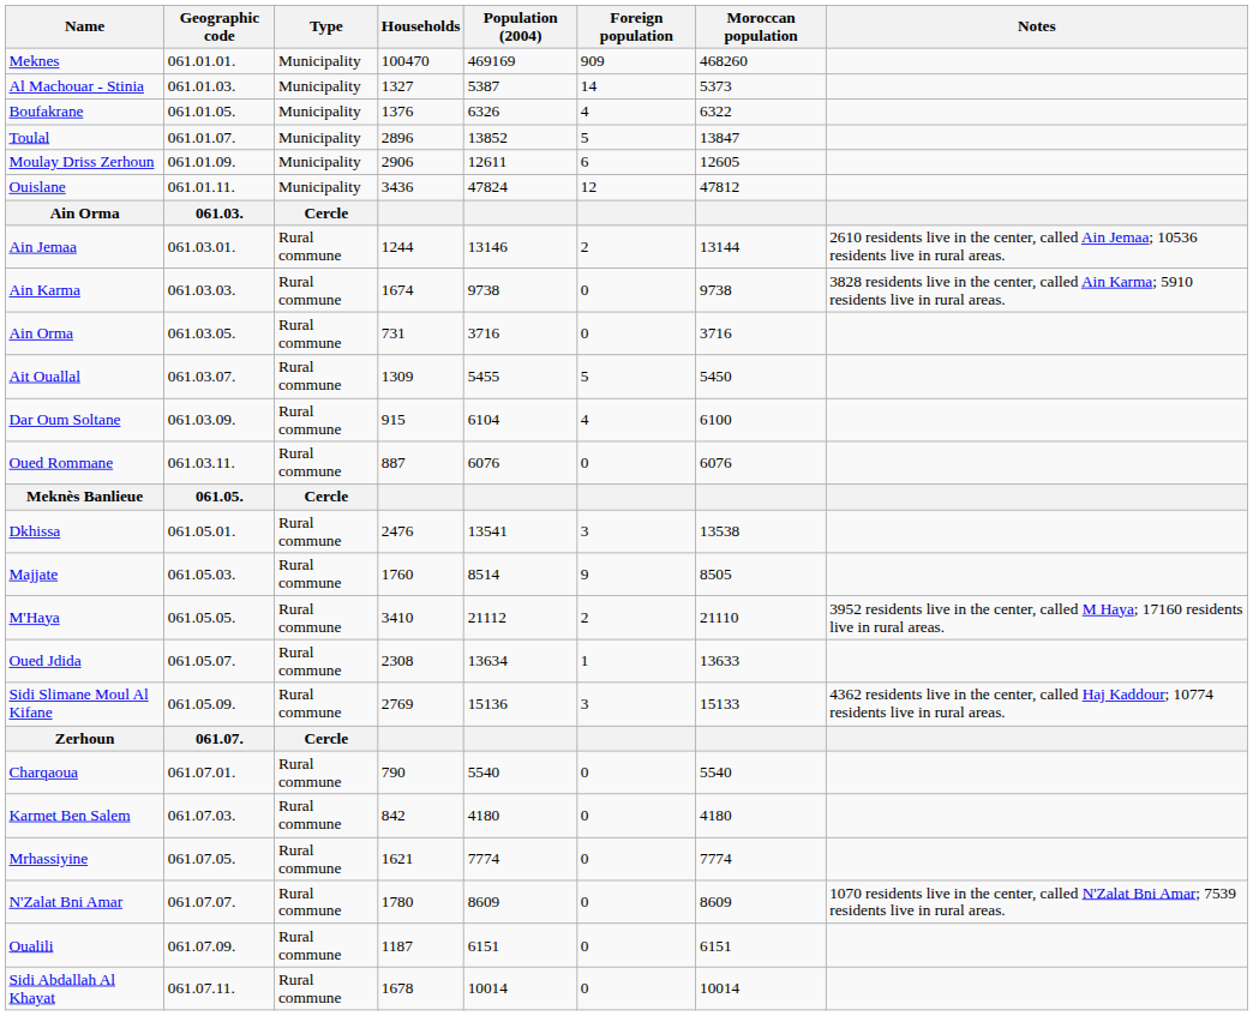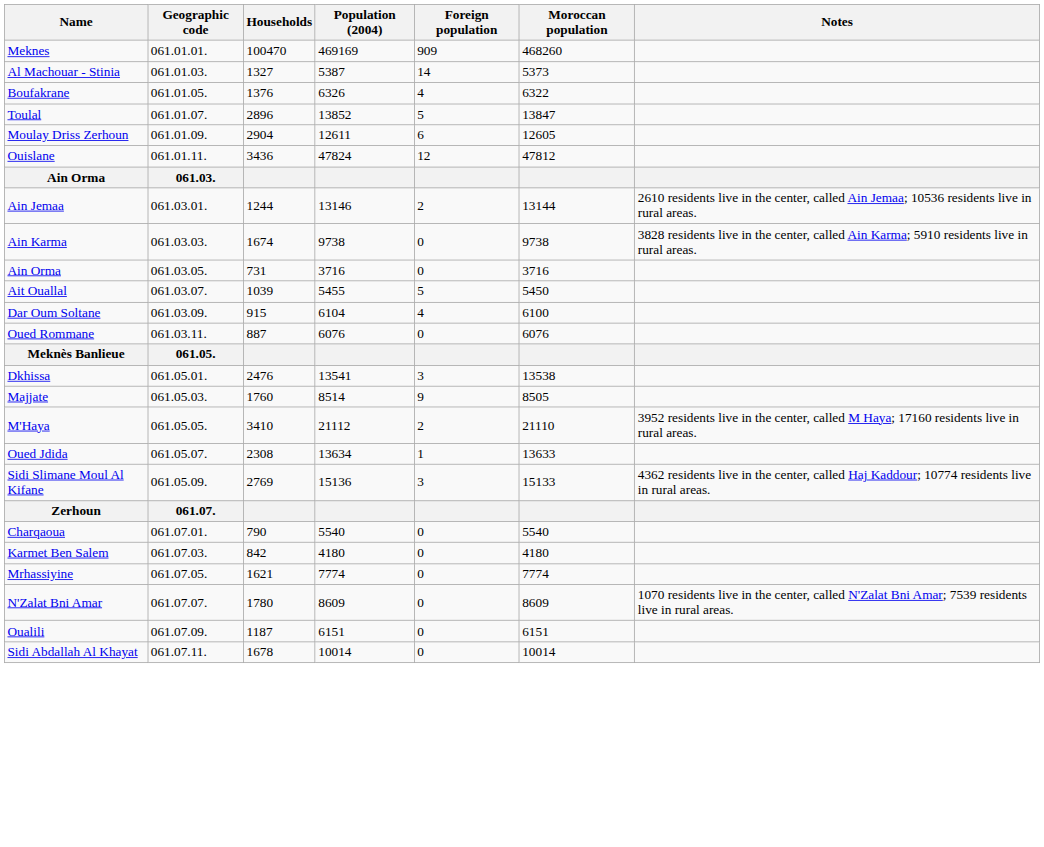 <table class="wikitable sortable">
 <tr>
 <th>Name</th>
 <th>Geographic code</th>
-<th>Type</th>
 <th>Households</th>
 <th>Population (2004)</th>
 <th>Foreign population</th>
 <th>Moroccan population</th>
 <th>Notes</th>
 </tr>
 <tr>
 <td><a href='#'>Meknes</a></td>
 <td>061.01.01.</td>
-<td>Municipality</td>
 <td>100470</td>
 <td>469169</td>
 <td>909</td>
 <td>468260</td>
 <td></td>
 </tr>
 <tr>
 <td><a href='#'>Al Machouar - Stinia</a></td>
 <td>061.01.03.</td>
-<td>Municipality</td>
 <td>1327</td>
 <td>5387</td>
 <td>14</td>
 <td>5373</td>
 <td></td>
 </tr>
 <tr>
 <td><a href='#'>Boufakrane</a></td>
 <td>061.01.05.</td>
-<td>Municipality</td>
 <td>1376</td>
 <td>6326</td>
 <td>4</td>
 <td>6322</td>
 <td></td>
 </tr>
 <tr>
 <td><a href='#'>Toulal</a></td>
 <td>061.01.07.</td>
-<td>Municipality</td>
 <td>2896</td>
 <td>13852</td>
 <td>5</td>
 <td>13847</td>
 <td></td>
 </tr>
 <tr>
 <td><a href='#'>Moulay Driss Zerhoun</a></td>
 <td>061.01.09.</td>
-<td>Municipality</td>
-<td>2906</td>
+<td>2904</td>
 <td>12611</td>
 <td>6</td>
 <td>12605</td>
 <td></td>
 </tr>
 <tr>
 <td><a href='#'>Ouislane</a></td>
 <td>061.01.11.</td>
-<td>Municipality</td>
 <td>3436</td>
 <td>47824</td>
 <td>12</td>
 <td>47812</td>
 <td></td>
 </tr>
 <tr>
 <th>Ain Orma</th>
 <th>061.03.</th>
-<th>Cercle</th>
 <th></th>
 <th></th>
 <th></th>
 <th></th>
 <th></th>
 </tr>
 <tr>
 <td><a href='#'>Ain Jemaa</a></td>
 <td>061.03.01.</td>
-<td>Rural commune</td>
 <td>1244</td>
 <td>13146</td>
 <td>2</td>
 <td>13144</td>
 <td>2610 residents live in the center, called <a href='#'>Ain Jemaa</a>; 10536 residents live in rural areas.</td>
 </tr>
 <tr>
 <td><a href='#'>Ain Karma</a></td>
 <td>061.03.03.</td>
-<td>Rural commune</td>
 <td>1674</td>
 <td>9738</td>
 <td>0</td>
 <td>9738</td>
 <td>3828 residents live in the center, called <a href='#'>Ain Karma</a>; 5910 residents live in rural areas.</td>
 </tr>
 <tr>
 <td><a href='#'>Ain Orma</a></td>
 <td>061.03.05.</td>
-<td>Rural commune</td>
 <td>731</td>
 <td>3716</td>
 <td>0</td>
 <td>3716</td>
 <td></td>
 </tr>
 <tr>
 <td><a href='#'>Ait Ouallal</a></td>
 <td>061.03.07.</td>
-<td>Rural commune</td>
-<td>1309</td>
+<td>1039</td>
 <td>5455</td>
 <td>5</td>
 <td>5450</td>
 <td></td>
 </tr>
 <tr>
 <td><a href='#'>Dar Oum Soltane</a></td>
 <td>061.03.09.</td>
-<td>Rural commune</td>
 <td>915</td>
 <td>6104</td>
 <td>4</td>
 <td>6100</td>
 <td></td>
 </tr>
 <tr>
 <td><a href='#'>Oued Rommane</a></td>
 <td>061.03.11.</td>
-<td>Rural commune</td>
 <td>887</td>
 <td>6076</td>
 <td>0</td>
 <td>6076</td>
 <td></td>
 </tr>
 <tr>
 <th>Meknès Banlieue</th>
 <th>061.05.</th>
-<th>Cercle</th>
 <th></th>
 <th></th>
 <th></th>
 <th></th>
 <th></th>
 </tr>
 <tr>
 <td><a href='#'>Dkhissa</a></td>
 <td>061.05.01.</td>
-<td>Rural commune</td>
 <td>2476</td>
 <td>13541</td>
 <td>3</td>
 <td>13538</td>
 <td></td>
 </tr>
 <tr>
 <td><a href='#'>Majjate</a></td>
 <td>061.05.03.</td>
-<td>Rural commune</td>
 <td>1760</td>
 <td>8514</td>
 <td>9</td>
 <td>8505</td>
 <td></td>
 </tr>
 <tr>
 <td><a href='#'>M'Haya</a></td>
 <td>061.05.05.</td>
-<td>Rural commune</td>
 <td>3410</td>
 <td>21112</td>
 <td>2</td>
 <td>21110</td>
 <td>3952 residents live in the center, called <a href='#'>M Haya</a>; 17160 residents live in rural areas.</td>
 </tr>
 <tr>
 <td><a href='#'>Oued Jdida</a></td>
 <td>061.05.07.</td>
-<td>Rural commune</td>
 <td>2308</td>
 <td>13634</td>
 <td>1</td>
 <td>13633</td>
 <td></td>
 </tr>
 <tr>
 <td><a href='#'>Sidi Slimane Moul Al Kifane</a></td>
 <td>061.05.09.</td>
-<td>Rural commune</td>
 <td>2769</td>
 <td>15136</td>
 <td>3</td>
 <td>15133</td>
 <td>4362 residents live in the center, called <a href='#'>Haj Kaddour</a>; 10774 residents live in rural areas.</td>
 </tr>
 <tr>
 <th>Zerhoun</th>
 <th>061.07.</th>
-<th>Cercle</th>
 <th></th>
 <th></th>
 <th></th>
 <th></th>
 <th></th>
 </tr>
 <tr>
 <td><a href='#'>Charqaoua</a></td>
 <td>061.07.01.</td>
-<td>Rural commune</td>
 <td>790</td>
 <td>5540</td>
 <td>0</td>
 <td>5540</td>
 <td></td>
 </tr>
 <tr>
 <td><a href='#'>Karmet Ben Salem</a></td>
 <td>061.07.03.</td>
-<td>Rural commune</td>
 <td>842</td>
 <td>4180</td>
 <td>0</td>
 <td>4180</td>
 <td></td>
 </tr>
 <tr>
 <td><a href='#'>Mrhassiyine</a></td>
 <td>061.07.05.</td>
-<td>Rural commune</td>
 <td>1621</td>
 <td>7774</td>
 <td>0</td>
 <td>7774</td>
 <td></td>
 </tr>
 <tr>
 <td><a href='#'>N'Zalat Bni Amar</a></td>
 <td>061.07.07.</td>
-<td>Rural commune</td>
 <td>1780</td>
 <td>8609</td>
 <td>0</td>
 <td>8609</td>
 <td>1070 residents live in the center, called <a href='#'>N'Zalat Bni Amar</a>; 7539 residents live in rural areas.</td>
 </tr>
 <tr>
 <td><a href='#'>Oualili</a></td>
 <td>061.07.09.</td>
-<td>Rural commune</td>
 <td>1187</td>
 <td>6151</td>
 <td>0</td>
 <td>6151</td>
 <td></td>
 </tr>
 <tr>
 <td><a href='#'>Sidi Abdallah Al Khayat</a></td>
 <td>061.07.11.</td>
-<td>Rural commune</td>
 <td>1678</td>
 <td>10014</td>
 <td>0</td>
 <td>10014</td>
 <td></td>
 </tr>
 </table>
